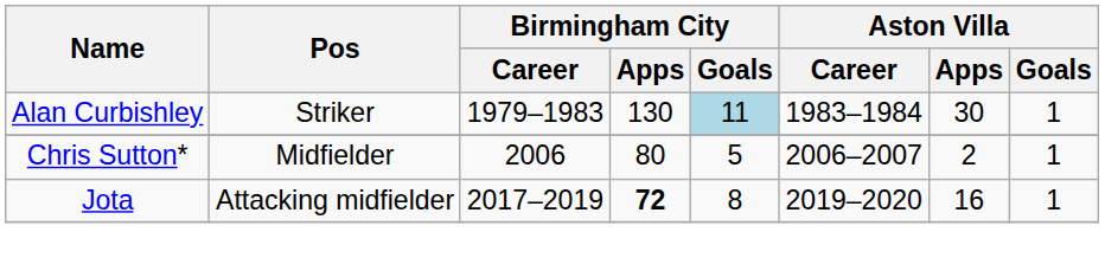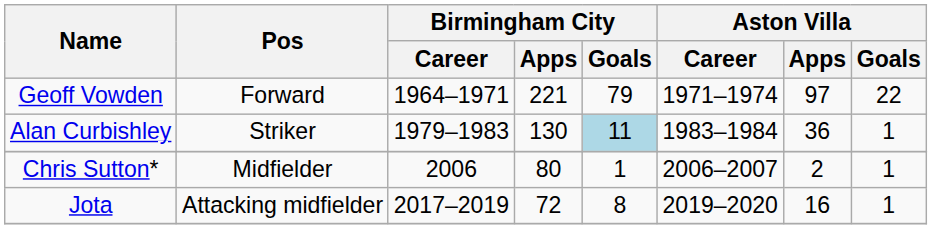 <table class="wikitable" style="text-align: center">
 <tr>
 <th rowspan=2>Name</th>
 <th rowspan=2>Pos</th>
 <th colspan=3>Birmingham City</th>
 <th colspan=3>Aston Villa</th>
 </tr>
 <tr>
 <th>Career</th>
 <th>Apps</th>
 <th>Goals</th>
 <th>Career</th>
 <th>Apps</th>
 <th>Goals</th>
 </tr>
 <tr>
+<td><a href='#'>Geoff Vowden</a></td>
+<td>Forward</td>
+<td>1964–1971</td>
+<td>221</td>
+<td>79</td>
+<td>1971–1974</td>
+<td>97</td>
+<td>22</td>
+</tr>
+<tr>
 <td><a href='#'>Alan Curbishley</a></td>
 <td>Striker</td>
 <td>1979–1983</td>
 <td>130</td>
 <td style="background: lightblue;">11</td>
 <td>1983–1984</td>
-<td>30</td>
+<td>36</td>
 <td>1</td>
 </tr>
 <tr>
 </tr>
 <tr>
 <td><a href='#'>Chris Sutton</a>*</td>
 <td>Midfielder</td>
 <td>2006</td>
 <td>80</td>
-<td>5</td>
+<td>1</td>
 <td>2006–2007</td>
 <td>2</td>
 <td>1</td>
 </tr>
 <tr>
 <td><a href='#'>Jota</a></td>
 <td>Attacking midfielder</td>
 <td>2017–2019</td>
-<td><strong>72</strong></td>
+<td>72</td>
 <td>8</td>
 <td>2019–2020</td>
 <td>16</td>
 <td>1</td>
 </tr>
 <tr>
 </tr>
 </table>
